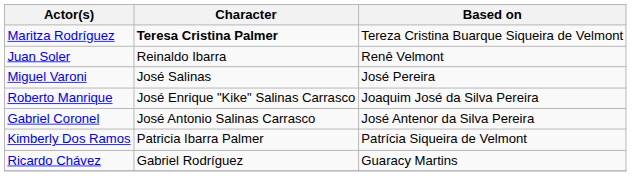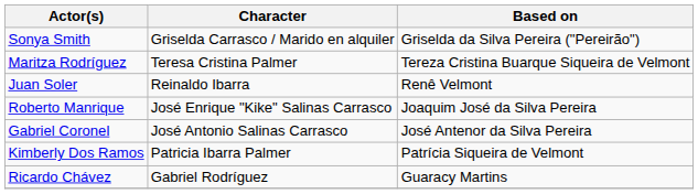 <table class="wikitable">
 <tr>
 <th>Actor(s)</th>
 <th>Character</th>
 <th>Based on</th>
 </tr>
 <tr>
+<td><a href='#'>Sonya Smith</a></td>
+<td>Griselda Carrasco / Marido en alquiler</td>
+<td>Griselda da Silva Pereira ("Pereirão")</td>
+</tr>
+<tr>
 <td><a href='#'>Maritza Rodríguez</a></td>
-<td><strong>Teresa Cristina Palmer</strong></td>
+<td>Teresa Cristina Palmer</td>
 <td>Tereza Cristina Buarque Siqueira de Velmont</td>
 </tr>
 <tr>
 <td><a href='#'>Juan Soler</a></td>
 <td>Reinaldo Ibarra</td>
 <td>Renê Velmont</td>
-</tr>
-<tr>
-<td><a href='#'>Miguel Varoni</a></td>
-<td>José Salinas</td>
-<td>José Pereira </td>
 </tr>
 <tr>
 <td><a href='#'>Roberto Manrique</a></td>
 <td>José Enrique "Kike" Salinas Carrasco</td>
 <td>Joaquim José da Silva Pereira</td>
 </tr>
 <tr>
 <td><a href='#'>Gabriel Coronel</a></td>
 <td>José Antonio Salinas Carrasco</td>
 <td>José Antenor da Silva Pereira</td>
 </tr>
 <tr>
 <td><a href='#'>Kimberly Dos Ramos</a></td>
 <td>Patricia Ibarra Palmer</td>
 <td>Patrícia Siqueira de Velmont</td>
 </tr>
 <tr>
 <td><a href='#'>Ricardo Chávez</a></td>
 <td>Gabriel Rodríguez</td>
 <td>Guaracy Martins</td>
 </tr>
 <tr>
 </tr>
 </table>
